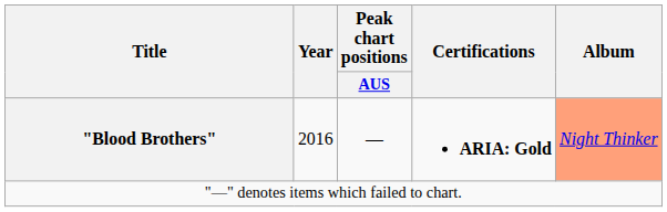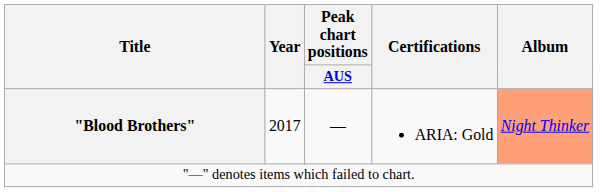 <table class="wikitable plainrowheaders" style="text-align:center;">
 <tr>
 <th scope="col" rowspan="2" style="width:16em;">Title</th>
 <th scope="col" rowspan="2">Year</th>
 <th scope="col" colspan="1">Peak chart positions</th>
 <th scope="col" rowspan="2">Certifications</th>
 <th scope="col" rowspan="2">Album</th>
 </tr>
 <tr>
 <th scope="col" style="width:3em;font-size:90%;"><a href='#'>AUS</a><br></th>
 </tr>
 <tr>
 <th scope="row">"Blood Brothers"</th>
-<td>2016</td>
+<td>2017</td>
 <td>—</td>
-<td><strong><br><ul><li>ARIA: Gold</li></ul></strong></td>
+<td><br><ul><li>ARIA: Gold</li></ul></td>
 <td style="background: lightsalmon;"><em><a href='#'>Night Thinker</a></em></td>
 </tr>
 <tr>
 <td colspan="11" style="font-size:90%">"—" denotes items which failed to chart.</td>
 </tr>
 </table>
